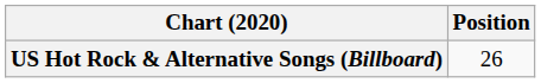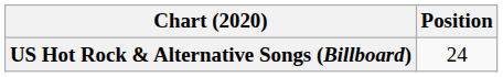 <table class="wikitable plainrowheaders" style="text-align:center">
 <tr>
 <th scope="col">Chart (2020)</th>
 <th scope="col">Position</th>
 </tr>
 <tr>
 <th scope="row">US Hot Rock & Alternative Songs (<em>Billboard</em>)</th>
-<td>26</td>
+<td>24</td>
 </tr>
 </table>
